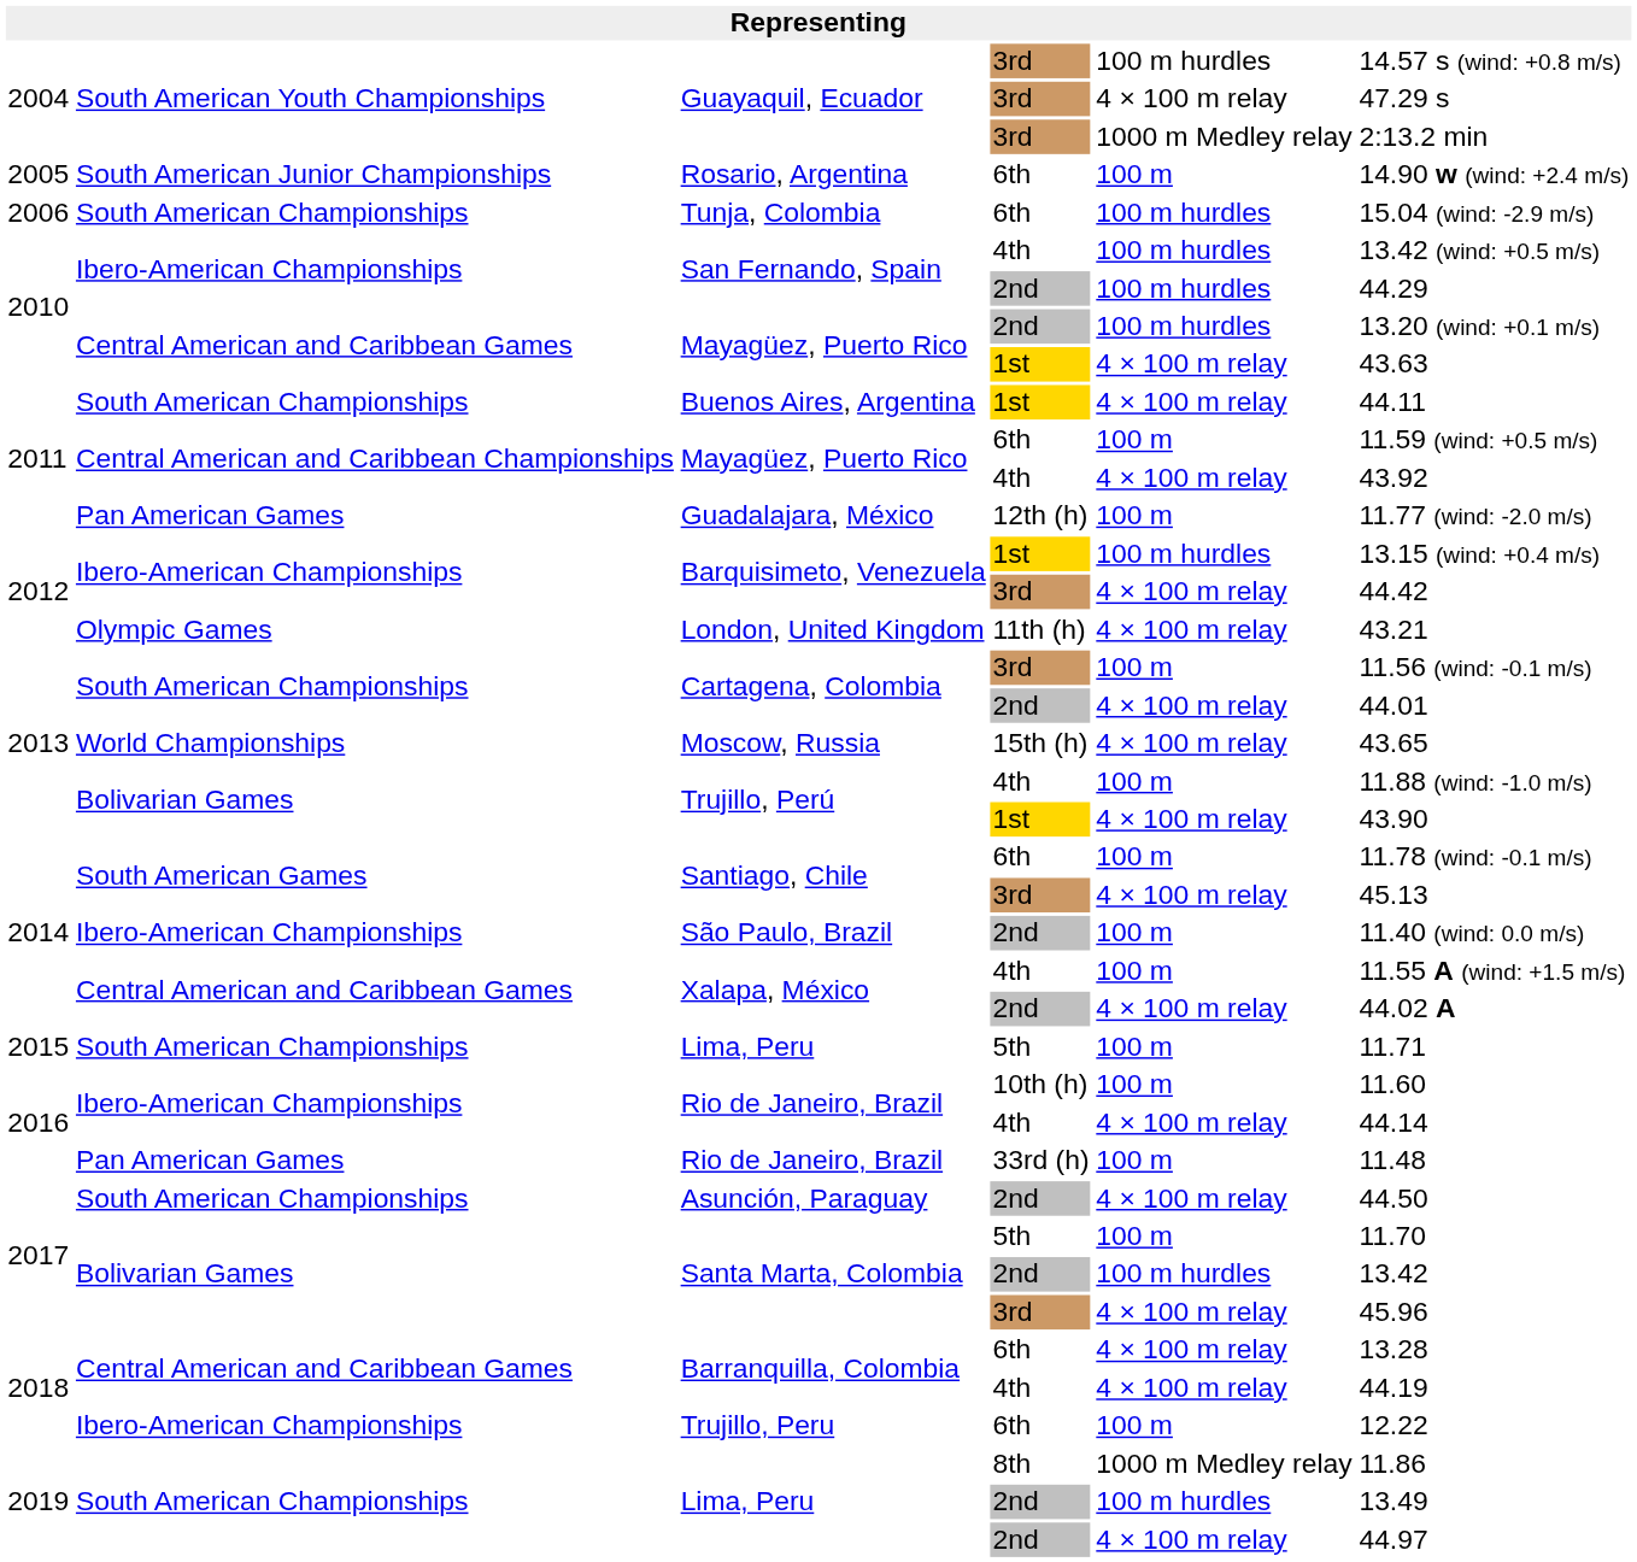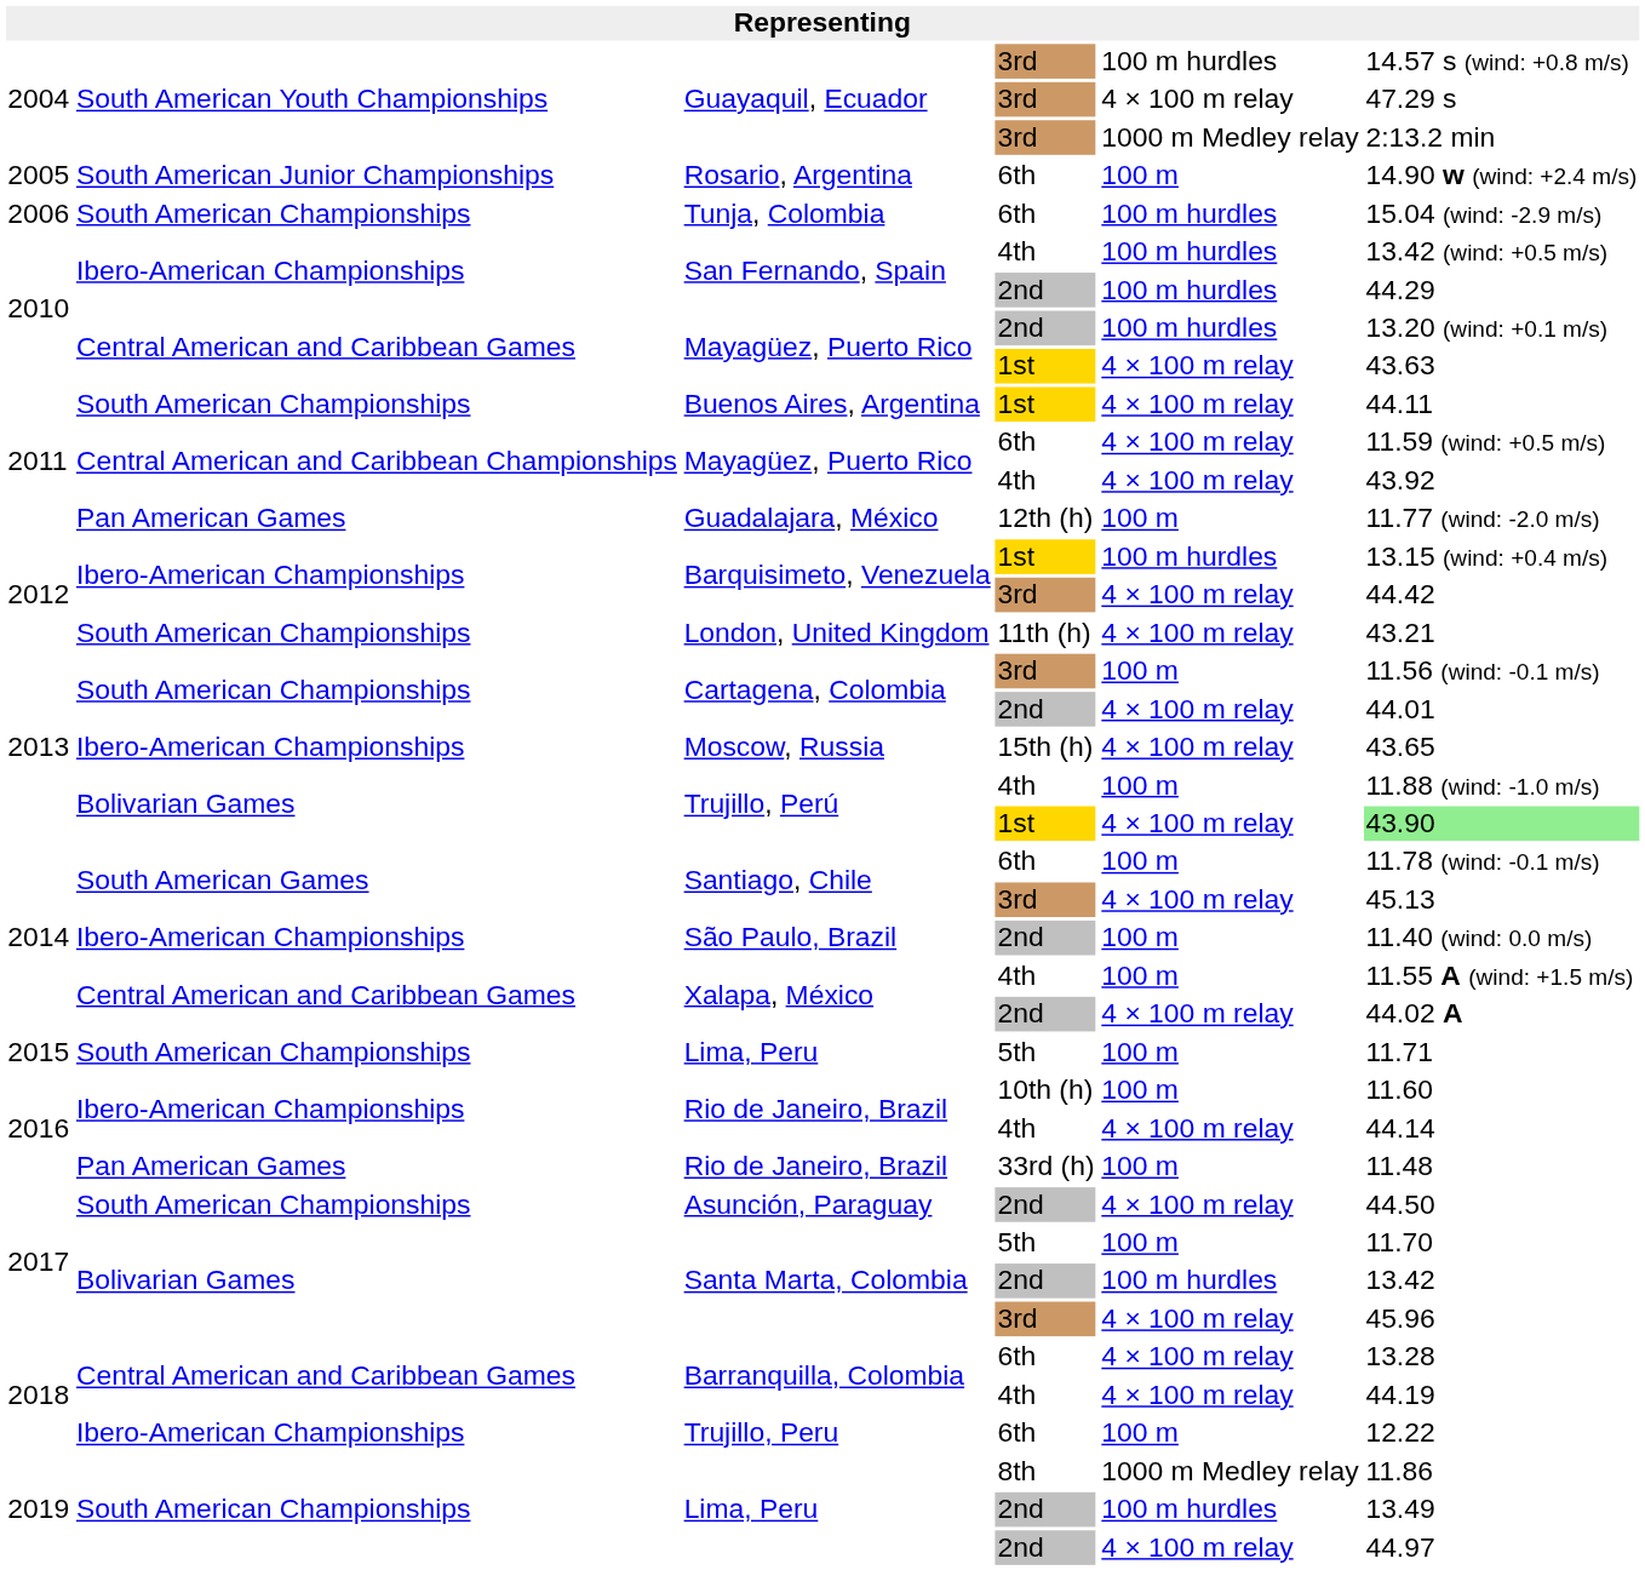 <table>
 <tr>
 <th bgcolor="#eeeeee" colspan="6">Representing </th>
 </tr>
 <tr>
 <td rowspan=3>2004</td>
 <td rowspan=3><a href='#'>South American Youth Championships</a></td>
 <td rowspan=3><a href='#'>Guayaquil</a>, <a href='#'>Ecuador</a></td>
 <td bgcolor=cc9966>3rd</td>
 <td>100 m hurdles</td>
 <td>14.57 s <small>(wind: +0.8 m/s)</small></td>
 </tr>
 <tr>
 <td bgcolor=cc9966>3rd</td>
 <td>4 × 100 m relay</td>
 <td>47.29 s</td>
 </tr>
 <tr>
 <td bgcolor=cc9966>3rd</td>
 <td>1000 m Medley relay</td>
 <td>2:13.2 min</td>
 </tr>
 <tr>
 <td>2005</td>
 <td><a href='#'>South American Junior Championships</a></td>
 <td><a href='#'>Rosario</a>, <a href='#'>Argentina</a></td>
 <td>6th</td>
 <td><a href='#'>100 m</a></td>
 <td>14.90 <strong>w</strong> <small>(wind: +2.4 m/s)</small></td>
 </tr>
 <tr>
 <td>2006</td>
 <td><a href='#'>South American Championships</a></td>
 <td><a href='#'>Tunja</a>, <a href='#'>Colombia</a></td>
 <td>6th</td>
 <td><a href='#'>100 m hurdles</a></td>
 <td>15.04 <small>(wind: -2.9 m/s)</small></td>
 </tr>
 <tr>
 <td rowspan=4>2010</td>
 <td rowspan=2><a href='#'>Ibero-American Championships</a></td>
 <td rowspan=2><a href='#'>San Fernando</a>, <a href='#'>Spain</a></td>
 <td>4th</td>
 <td><a href='#'>100 m hurdles</a></td>
 <td>13.42 <small>(wind: +0.5 m/s)</small></td>
 </tr>
 <tr>
 <td bgcolor=silver>2nd</td>
 <td><a href='#'>100 m hurdles</a></td>
 <td>44.29</td>
 </tr>
 <tr>
 <td rowspan=2><a href='#'>Central American and Caribbean Games</a></td>
 <td rowspan=2><a href='#'>Mayagüez</a>, <a href='#'>Puerto Rico</a></td>
 <td bgcolor=silver>2nd</td>
 <td><a href='#'>100 m hurdles</a></td>
 <td>13.20 <small>(wind: +0.1 m/s)</small></td>
 </tr>
 <tr>
 <td bgcolor=gold>1st</td>
 <td><a href='#'>4 × 100 m relay</a></td>
 <td>43.63</td>
 </tr>
 <tr>
 <td rowspan=4>2011</td>
 <td><a href='#'>South American Championships</a></td>
 <td><a href='#'>Buenos Aires</a>, <a href='#'>Argentina</a></td>
 <td bgcolor=gold>1st</td>
 <td><a href='#'>4 × 100 m relay</a></td>
 <td>44.11</td>
 </tr>
 <tr>
 <td rowspan=2><a href='#'>Central American and Caribbean Championships</a></td>
 <td rowspan=2><a href='#'>Mayagüez</a>, <a href='#'>Puerto Rico</a></td>
 <td>6th</td>
-<td><a href='#'>100 m</a></td>
+<td><a href='#'>4 × 100 m relay</a></td>
 <td>11.59 <small>(wind: +0.5 m/s)</small></td>
 </tr>
 <tr>
 <td>4th</td>
 <td><a href='#'>4 × 100 m relay</a></td>
 <td>43.92</td>
 </tr>
 <tr>
 <td><a href='#'>Pan American Games</a></td>
 <td><a href='#'>Guadalajara</a>, <a href='#'>México</a></td>
 <td>12th (h)</td>
 <td><a href='#'>100 m</a></td>
 <td>11.77 <small>(wind: -2.0 m/s)</small></td>
 </tr>
 <tr>
 <td rowspan=3>2012</td>
 <td rowspan=2><a href='#'>Ibero-American Championships</a></td>
 <td rowspan=2><a href='#'>Barquisimeto</a>, <a href='#'>Venezuela</a></td>
 <td bgcolor=gold>1st</td>
 <td><a href='#'>100 m hurdles</a></td>
 <td>13.15 <small>(wind: +0.4 m/s)</small></td>
 </tr>
 <tr>
 <td bgcolor="cc9966">3rd</td>
 <td><a href='#'>4 × 100 m relay</a></td>
 <td>44.42</td>
 </tr>
 <tr>
-<td><a href='#'>Olympic Games</a></td>
+<td><a href='#'>South American Championships</a></td>
 <td><a href='#'>London</a>, <a href='#'>United Kingdom</a></td>
 <td>11th (h)</td>
 <td><a href='#'>4 × 100 m relay</a></td>
 <td>43.21</td>
 </tr>
 <tr>
 <td rowspan=5>2013</td>
 <td rowspan=2><a href='#'>South American Championships</a></td>
 <td rowspan=2><a href='#'>Cartagena</a>, <a href='#'>Colombia</a></td>
 <td bgcolor="cc9966">3rd</td>
 <td><a href='#'>100 m</a></td>
 <td>11.56 <small>(wind: -0.1 m/s)</small></td>
 </tr>
 <tr>
 <td bgcolor=silver>2nd</td>
 <td><a href='#'>4 × 100 m relay</a></td>
 <td>44.01</td>
 </tr>
 <tr>
-<td><a href='#'>World Championships</a></td>
+<td><a href='#'>Ibero-American Championships</a></td>
 <td><a href='#'>Moscow</a>, <a href='#'>Russia</a></td>
 <td>15th (h)</td>
 <td><a href='#'>4 × 100 m relay</a></td>
 <td>43.65</td>
 </tr>
 <tr>
 <td rowspan=2><a href='#'>Bolivarian Games</a></td>
 <td rowspan=2><a href='#'>Trujillo</a>, <a href='#'>Perú</a></td>
 <td>4th</td>
 <td><a href='#'>100 m</a></td>
 <td>11.88 <small>(wind: -1.0 m/s)</small></td>
 </tr>
 <tr>
 <td bgcolor=gold>1st</td>
 <td><a href='#'>4 × 100 m relay</a></td>
-<td>43.90</td>
+<td style="background: lightgreen;">43.90</td>
 </tr>
 <tr>
 <td rowspan=5>2014</td>
 <td rowspan=2><a href='#'>South American Games</a></td>
 <td rowspan=2><a href='#'>Santiago</a>, <a href='#'>Chile</a></td>
 <td>6th</td>
 <td><a href='#'>100 m</a></td>
 <td>11.78 <small>(wind: -0.1 m/s)</small></td>
 </tr>
 <tr>
 <td bgcolor="cc9966">3rd</td>
 <td><a href='#'>4 × 100 m relay</a></td>
 <td>45.13</td>
 </tr>
 <tr>
 <td><a href='#'>Ibero-American Championships</a></td>
 <td><a href='#'>São Paulo, Brazil</a></td>
 <td bgcolor=silver>2nd</td>
 <td><a href='#'>100 m</a></td>
 <td>11.40 <small>(wind: 0.0 m/s)</small></td>
 </tr>
 <tr>
 <td rowspan=2><a href='#'>Central American and Caribbean Games</a></td>
 <td rowspan=2><a href='#'>Xalapa</a>, <a href='#'>México</a></td>
 <td>4th</td>
 <td><a href='#'>100 m</a></td>
 <td>11.55 <strong>A</strong> <small>(wind: +1.5 m/s)</small></td>
 </tr>
 <tr>
 <td bgcolor=silver>2nd</td>
 <td><a href='#'>4 × 100 m relay</a></td>
 <td>44.02 <strong>A</strong></td>
 </tr>
 <tr>
 <td>2015</td>
 <td><a href='#'>South American Championships</a></td>
 <td><a href='#'>Lima, Peru</a></td>
 <td>5th</td>
 <td><a href='#'>100 m</a></td>
 <td>11.71</td>
 </tr>
 <tr>
 <td rowspan=3>2016</td>
 <td rowspan=2><a href='#'>Ibero-American Championships</a></td>
 <td rowspan=2><a href='#'>Rio de Janeiro, Brazil</a></td>
 <td>10th (h)</td>
 <td><a href='#'>100 m</a></td>
 <td>11.60</td>
 </tr>
 <tr>
 <td>4th</td>
 <td><a href='#'>4 × 100 m relay</a></td>
 <td>44.14</td>
 </tr>
 <tr>
 <td><a href='#'>Pan American Games</a></td>
 <td><a href='#'>Rio de Janeiro, Brazil</a></td>
 <td>33rd (h)</td>
 <td><a href='#'>100 m</a></td>
 <td>11.48</td>
 </tr>
 <tr>
 <td rowspan=4>2017</td>
 <td><a href='#'>South American Championships</a></td>
 <td><a href='#'>Asunción, Paraguay</a></td>
 <td bgcolor=silver>2nd</td>
 <td><a href='#'>4 × 100 m relay</a></td>
 <td>44.50</td>
 </tr>
 <tr>
 <td rowspan=3><a href='#'>Bolivarian Games</a></td>
 <td rowspan=3><a href='#'>Santa Marta, Colombia</a></td>
 <td>5th</td>
 <td><a href='#'>100 m</a></td>
 <td>11.70</td>
 </tr>
 <tr>
 <td bgcolor=silver>2nd</td>
 <td><a href='#'>100 m hurdles</a></td>
 <td>13.42</td>
 </tr>
 <tr>
 <td bgcolor=cc9966>3rd</td>
 <td><a href='#'>4 × 100 m relay</a></td>
 <td>45.96</td>
 </tr>
 <tr>
 <td rowspan=3>2018</td>
 <td rowspan=2><a href='#'>Central American and Caribbean Games</a></td>
 <td rowspan=2><a href='#'>Barranquilla, Colombia</a></td>
 <td>6th</td>
 <td><a href='#'>4 × 100 m relay</a></td>
 <td>13.28</td>
 </tr>
 <tr>
 <td>4th</td>
 <td><a href='#'>4 × 100 m relay</a></td>
 <td>44.19</td>
 </tr>
 <tr>
 <td><a href='#'>Ibero-American Championships</a></td>
 <td><a href='#'>Trujillo, Peru</a></td>
 <td>6th</td>
 <td><a href='#'>100 m</a></td>
 <td>12.22</td>
 </tr>
 <tr>
 <td rowspan=3>2019</td>
 <td rowspan=3><a href='#'>South American Championships</a></td>
 <td rowspan=3><a href='#'>Lima, Peru</a></td>
 <td>8th</td>
 <td>1000 m Medley relay</td>
 <td>11.86</td>
 </tr>
 <tr>
 <td bgcolor=silver>2nd</td>
 <td><a href='#'>100 m hurdles</a></td>
 <td>13.49</td>
 </tr>
 <tr>
 <td bgcolor=silver>2nd</td>
 <td><a href='#'>4 × 100 m relay</a></td>
 <td>44.97</td>
 </tr>
 </table>
